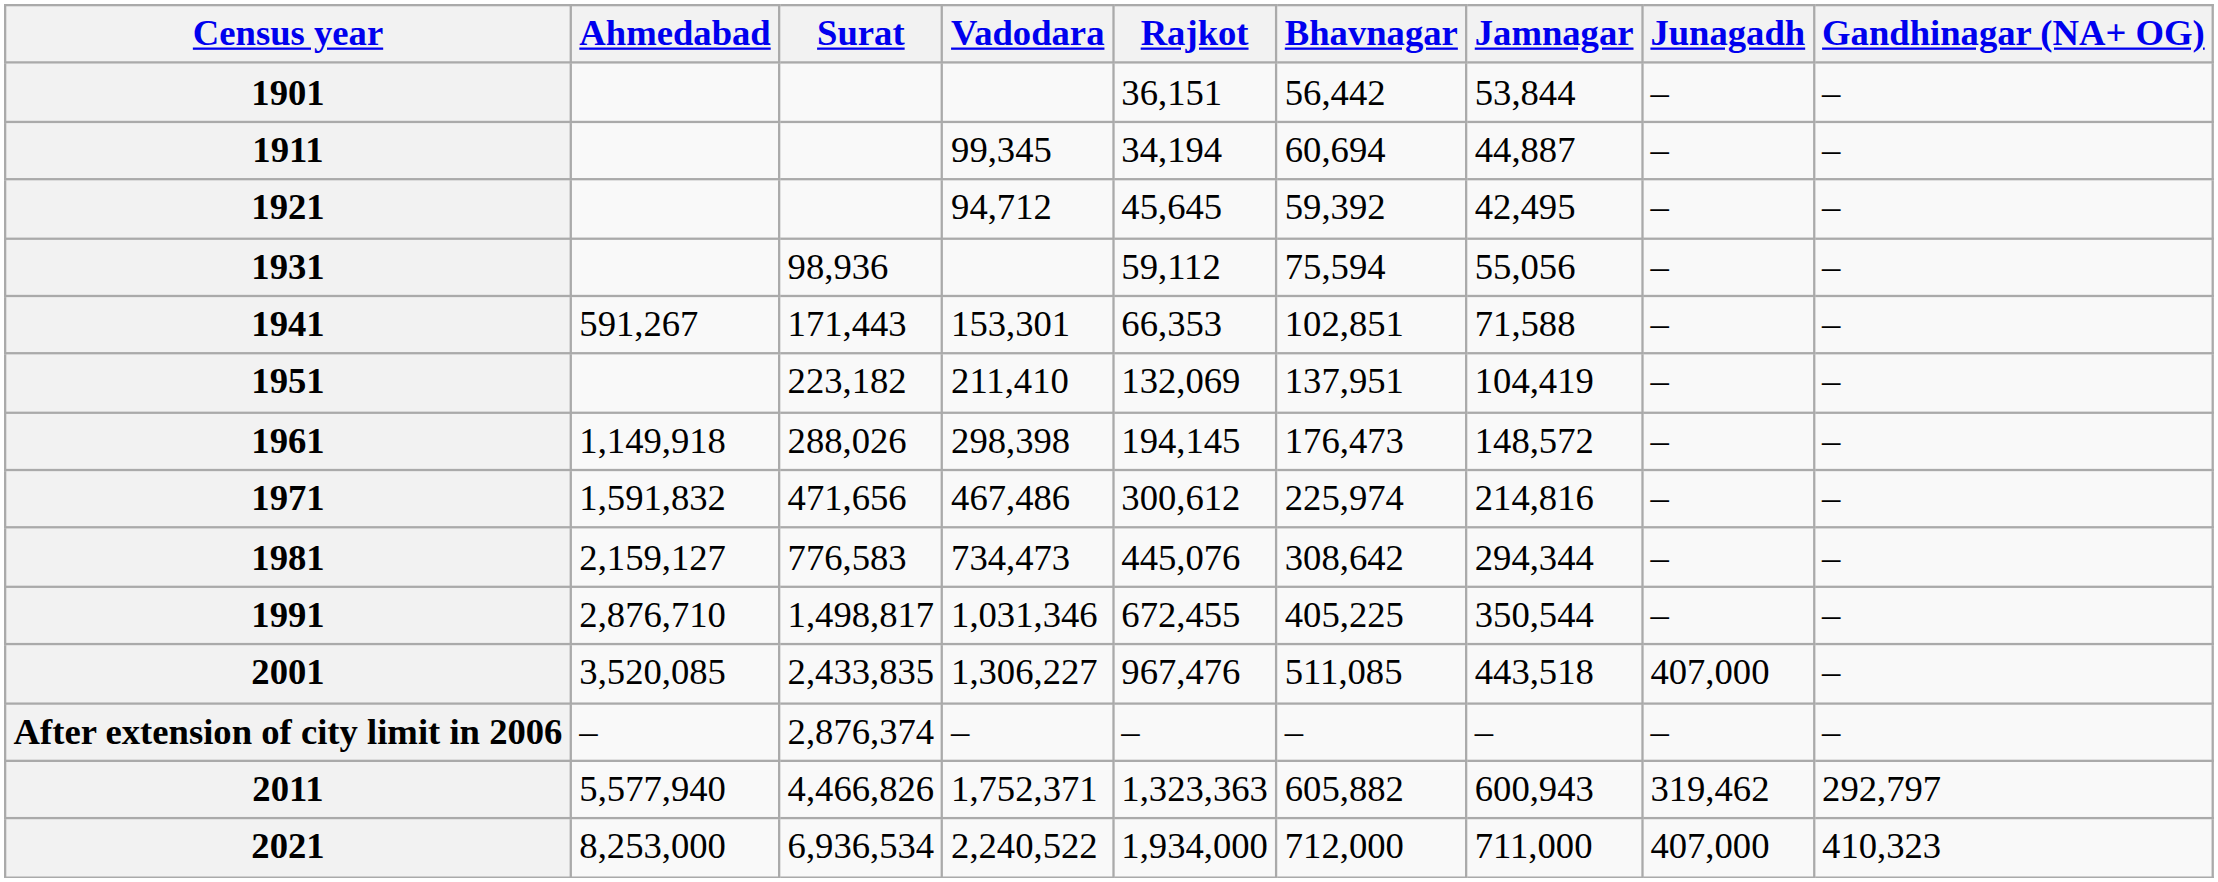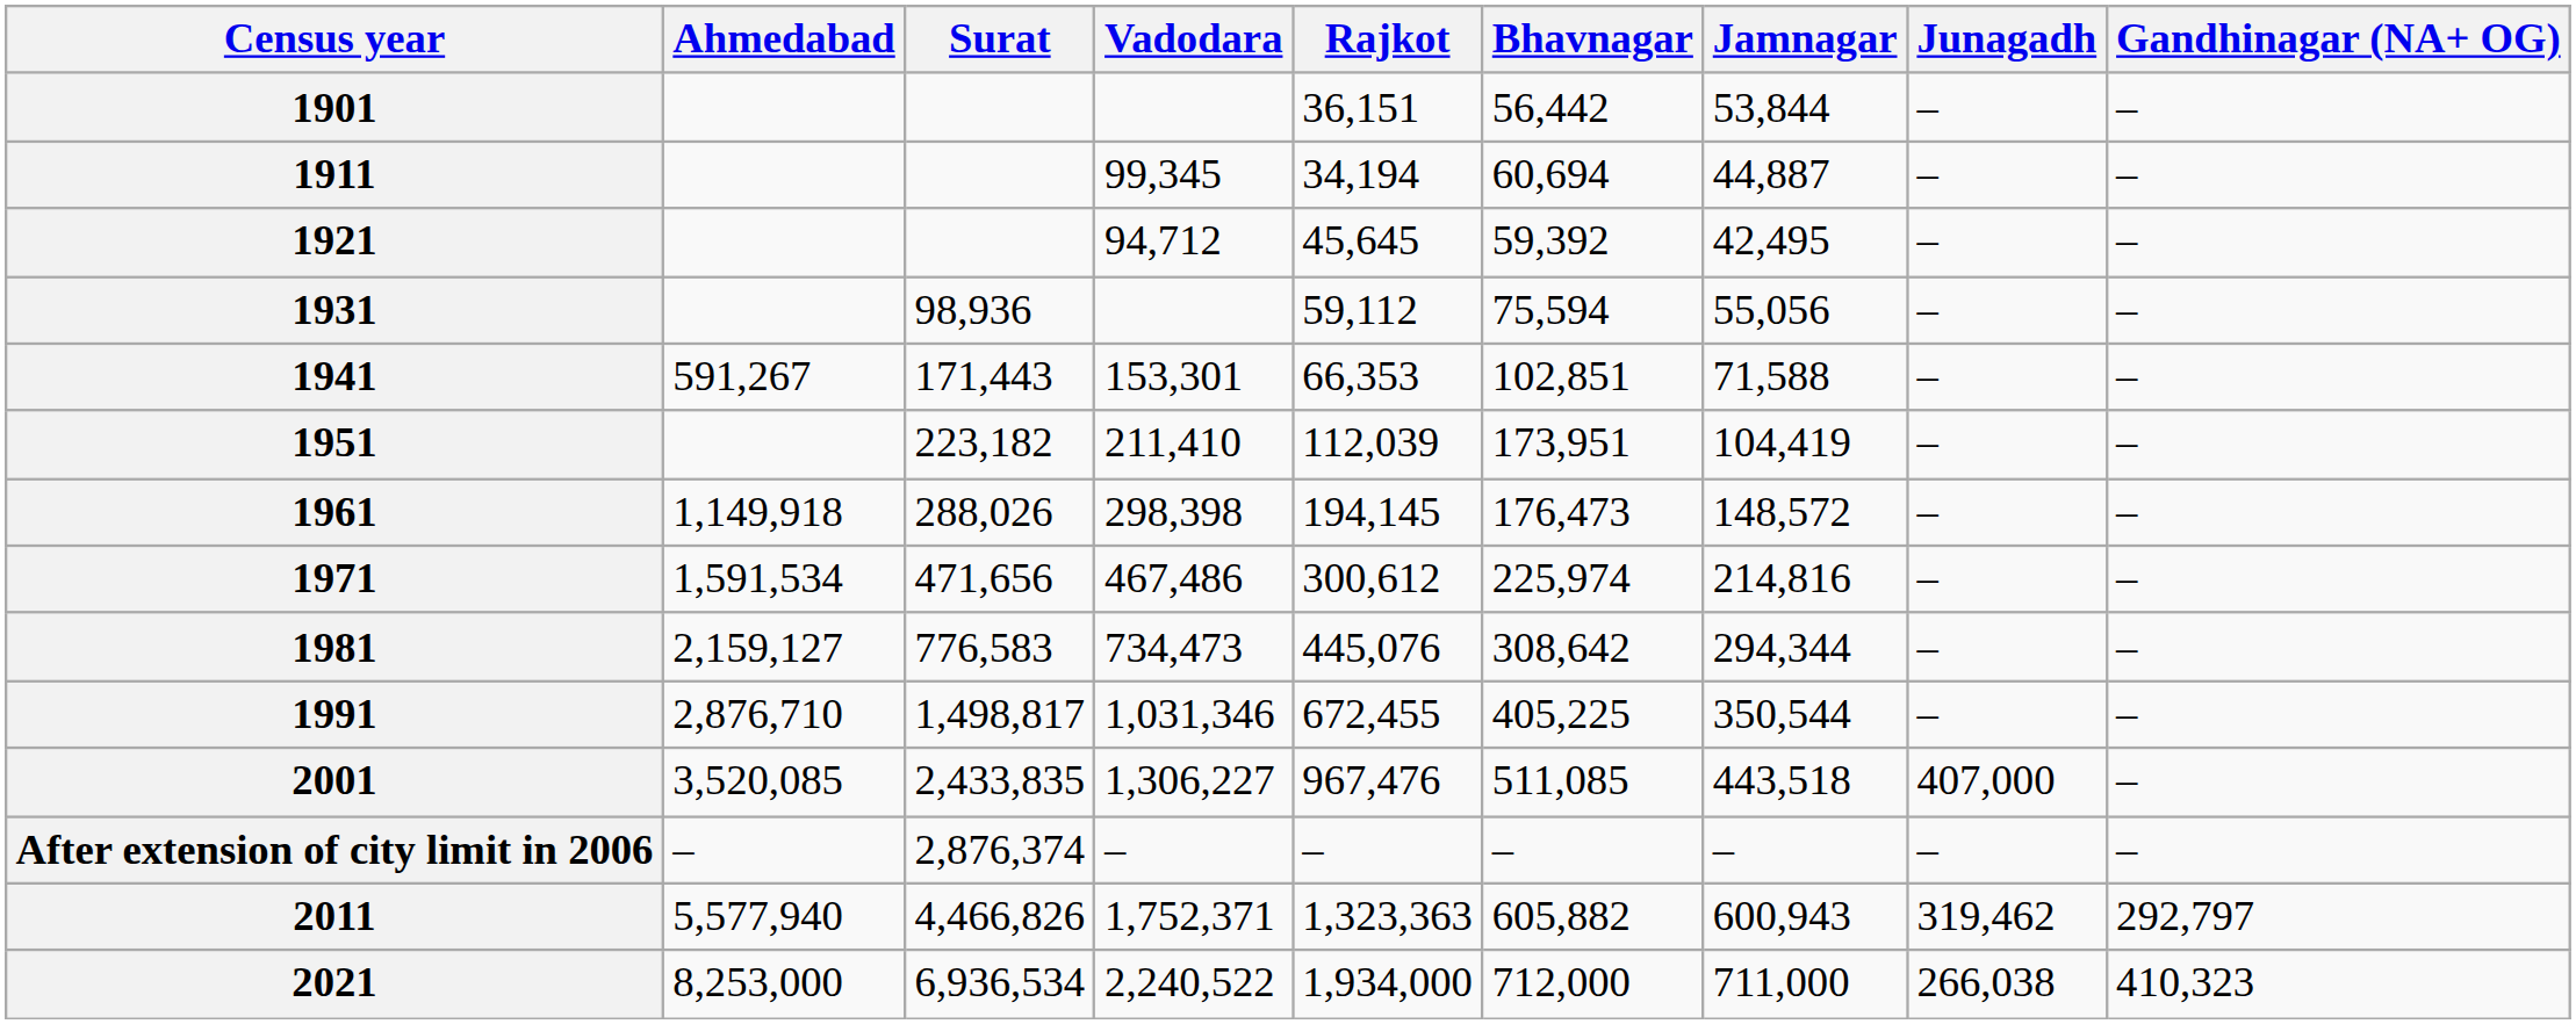 <table class="wikitable">
 <tr>
 <th><a href='#'>Census year</a></th>
 <th><a href='#'>Ahmedabad</a></th>
 <th><a href='#'>Surat</a></th>
 <th><a href='#'>Vadodara</a></th>
 <th><a href='#'>Rajkot</a></th>
 <th><a href='#'>Bhavnagar</a></th>
 <th><a href='#'>Jamnagar</a></th>
 <th><a href='#'>Junagadh</a></th>
 <th><a href='#'>Gandhinagar (NA+ OG)</a></th>
 </tr>
 <tr>
 <th>1901</th>
 <td></td>
 <td></td>
 <td></td>
 <td>36,151</td>
 <td>56,442</td>
 <td>53,844</td>
 <td>–</td>
 <td>–</td>
 </tr>
 <tr>
 <th>1911</th>
 <td></td>
 <td></td>
 <td>99,345</td>
 <td>34,194</td>
 <td>60,694</td>
 <td>44,887</td>
 <td>–</td>
 <td>–</td>
 </tr>
 <tr>
 <th>1921</th>
 <td></td>
 <td></td>
 <td>94,712</td>
 <td>45,645</td>
 <td>59,392</td>
 <td>42,495</td>
 <td>–</td>
 <td>–</td>
 </tr>
 <tr>
 <th>1931</th>
 <td></td>
 <td>98,936</td>
 <td></td>
 <td>59,112</td>
 <td>75,594</td>
 <td>55,056</td>
 <td>–</td>
 <td>–</td>
 </tr>
 <tr>
 <th>1941</th>
 <td>591,267</td>
 <td>171,443</td>
 <td>153,301</td>
 <td>66,353</td>
 <td>102,851</td>
 <td>71,588</td>
 <td>–</td>
 <td>–</td>
 </tr>
 <tr>
 <th>1951</th>
 <td></td>
 <td>223,182</td>
 <td>211,410</td>
-<td>132,069</td>
-<td>137,951</td>
+<td>112,039</td>
+<td>173,951</td>
 <td>104,419</td>
 <td>–</td>
 <td>–</td>
 </tr>
 <tr>
 <th>1961</th>
 <td>1,149,918</td>
 <td>288,026</td>
 <td>298,398</td>
 <td>194,145</td>
 <td>176,473</td>
 <td>148,572</td>
 <td>–</td>
 <td>–</td>
 </tr>
 <tr>
 <th>1971</th>
-<td>1,591,832</td>
+<td>1,591,534</td>
 <td>471,656</td>
 <td>467,486</td>
 <td>300,612</td>
 <td>225,974</td>
 <td>214,816</td>
 <td>–</td>
 <td>–</td>
 </tr>
 <tr>
 <th>1981</th>
 <td>2,159,127</td>
 <td>776,583</td>
 <td>734,473</td>
 <td>445,076</td>
 <td>308,642</td>
 <td>294,344</td>
 <td>–</td>
 <td>–</td>
 </tr>
 <tr>
 <th>1991</th>
 <td>2,876,710</td>
 <td>1,498,817</td>
 <td>1,031,346</td>
 <td>672,455</td>
 <td>405,225</td>
 <td>350,544</td>
 <td>–</td>
 <td>–</td>
 </tr>
 <tr>
 <th>2001</th>
 <td>3,520,085</td>
 <td>2,433,835</td>
 <td>1,306,227</td>
 <td>967,476</td>
 <td>511,085</td>
 <td>443,518</td>
 <td>407,000</td>
 <td>–</td>
 </tr>
 <tr>
 <th>After extension of city limit in 2006</th>
 <td>–</td>
 <td>2,876,374</td>
 <td>–</td>
 <td>–</td>
 <td>–</td>
 <td>–</td>
 <td>–</td>
 <td>–</td>
 </tr>
 <tr>
 <th>2011</th>
 <td>5,577,940</td>
 <td>4,466,826</td>
 <td>1,752,371</td>
 <td>1,323,363</td>
 <td>605,882</td>
 <td>600,943</td>
 <td>319,462</td>
 <td>292,797</td>
 </tr>
 <tr>
 <th>2021</th>
 <td>8,253,000</td>
 <td>6,936,534</td>
 <td>2,240,522</td>
 <td>1,934,000</td>
 <td>712,000</td>
 <td>711,000</td>
-<td>407,000</td>
+<td>266,038</td>
 <td>410,323</td>
 </tr>
 </table>
